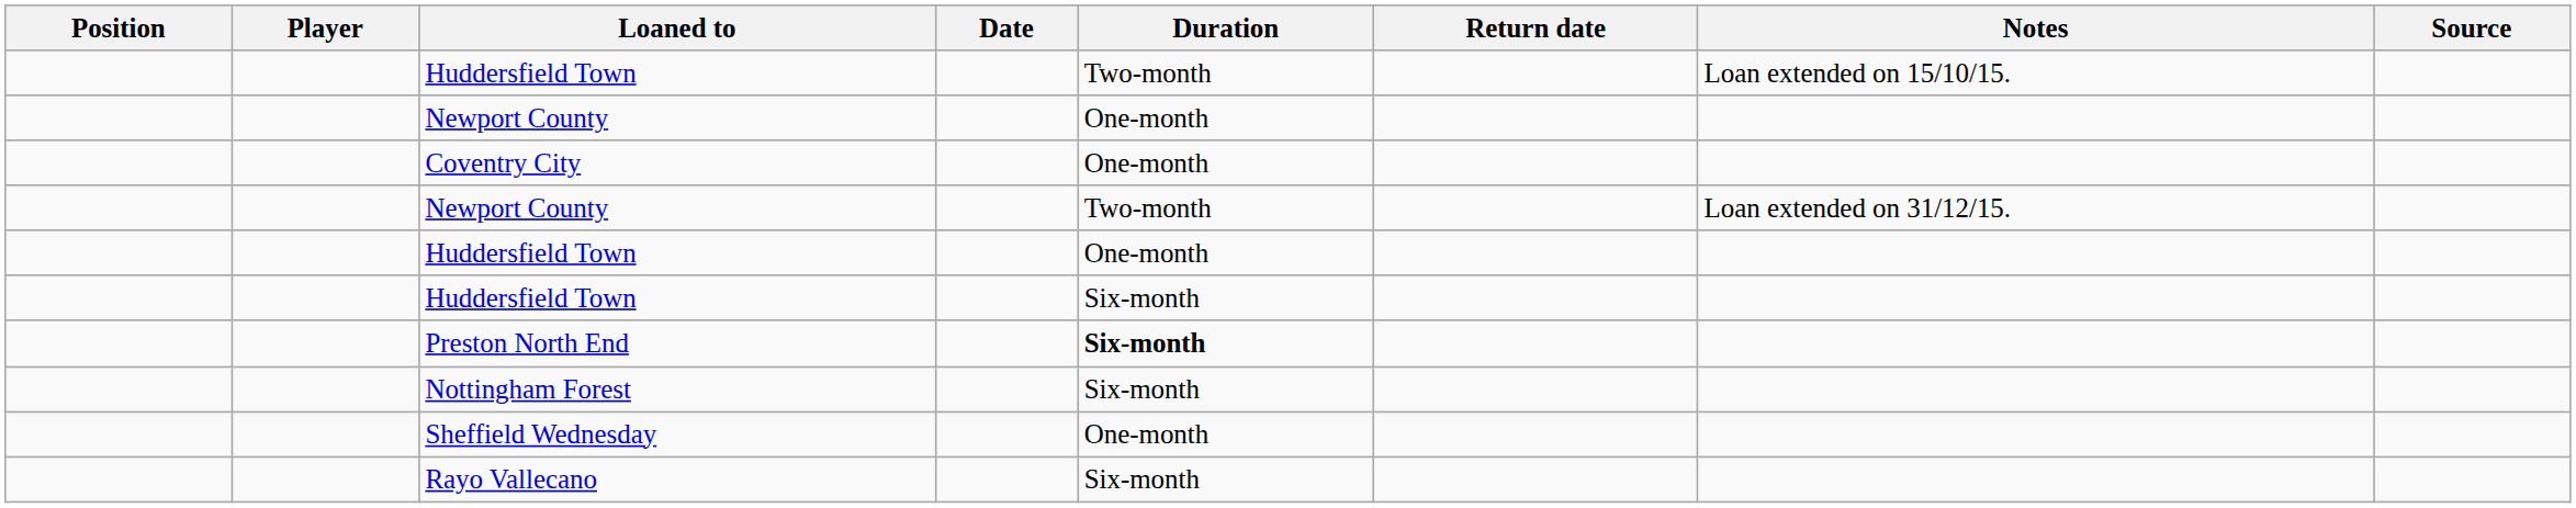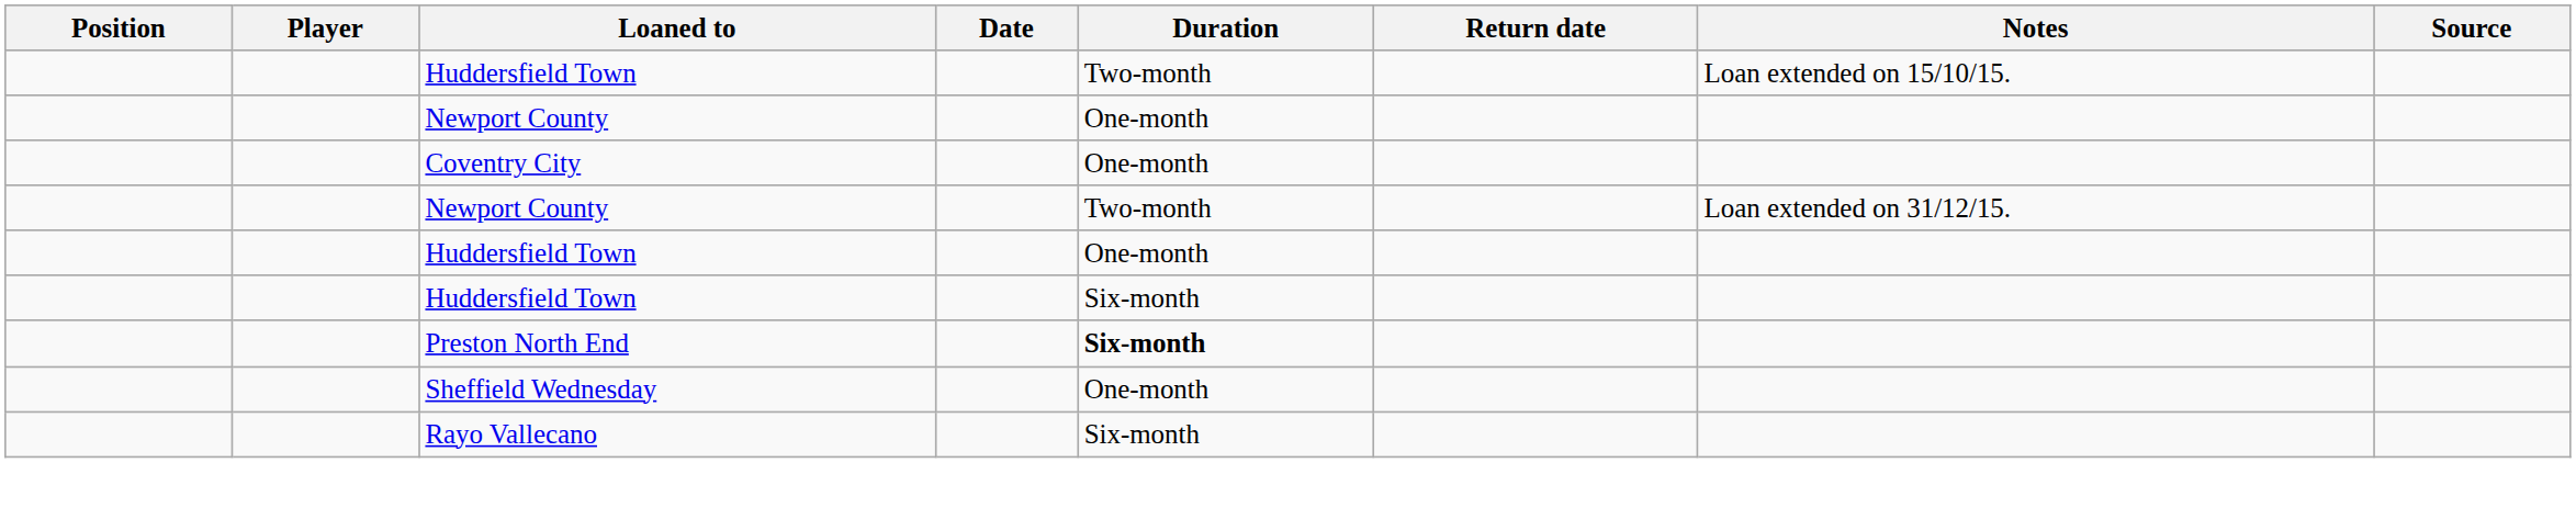 <table class="wikitable sortable" style="width:90%; text-align:center; font-size:95%; text-align:left;">
 <tr>
 <th>Position</th>
 <th>Player</th>
 <th>Loaned to</th>
 <th>Date</th>
 <th>Duration</th>
 <th>Return date</th>
 <th>Notes</th>
 <th>Source</th>
 </tr>
 <tr>
 <td></td>
 <td></td>
 <td> <a href='#'>Huddersfield Town</a></td>
 <td></td>
 <td>Two-month</td>
 <td></td>
 <td>Loan extended on 15/10/15.</td>
 <td></td>
 </tr>
 <tr>
 <td></td>
 <td></td>
 <td> <a href='#'>Newport County</a></td>
 <td></td>
 <td>One-month</td>
 <td></td>
 <td></td>
 <td></td>
 </tr>
 <tr>
 <td></td>
 <td></td>
 <td> <a href='#'>Coventry City</a></td>
 <td></td>
 <td>One-month</td>
 <td></td>
 <td></td>
 <td></td>
 </tr>
 <tr>
 <td></td>
 <td></td>
 <td> <a href='#'>Newport County</a></td>
 <td></td>
 <td>Two-month</td>
 <td></td>
 <td>Loan extended on 31/12/15.</td>
 <td></td>
 </tr>
 <tr>
 <td></td>
 <td></td>
 <td> <a href='#'>Huddersfield Town</a></td>
 <td></td>
 <td>One-month</td>
 <td></td>
 <td></td>
 <td></td>
 </tr>
 <tr>
 <td></td>
 <td></td>
 <td> <a href='#'>Huddersfield Town</a></td>
 <td></td>
 <td>Six-month</td>
 <td></td>
 <td></td>
 <td></td>
 </tr>
 <tr>
 <td></td>
 <td></td>
 <td> <a href='#'>Preston North End</a></td>
 <td></td>
 <td><strong>Six-month</strong></td>
 <td></td>
 <td></td>
 <td></td>
 </tr>
 <tr>
 <td></td>
 <td></td>
-<td> <a href='#'>Nottingham Forest</a></td>
-<td></td>
-<td>Six-month</td>
-<td></td>
-<td></td>
-<td></td>
-</tr>
-<tr>
-<td></td>
-<td></td>
 <td> <a href='#'>Sheffield Wednesday</a></td>
 <td></td>
 <td>One-month</td>
 <td></td>
 <td></td>
 <td></td>
 </tr>
 <tr>
 <td></td>
 <td></td>
 <td> <a href='#'>Rayo Vallecano</a></td>
 <td></td>
 <td>Six-month</td>
 <td></td>
 <td></td>
 <td></td>
 </tr>
 </table>
